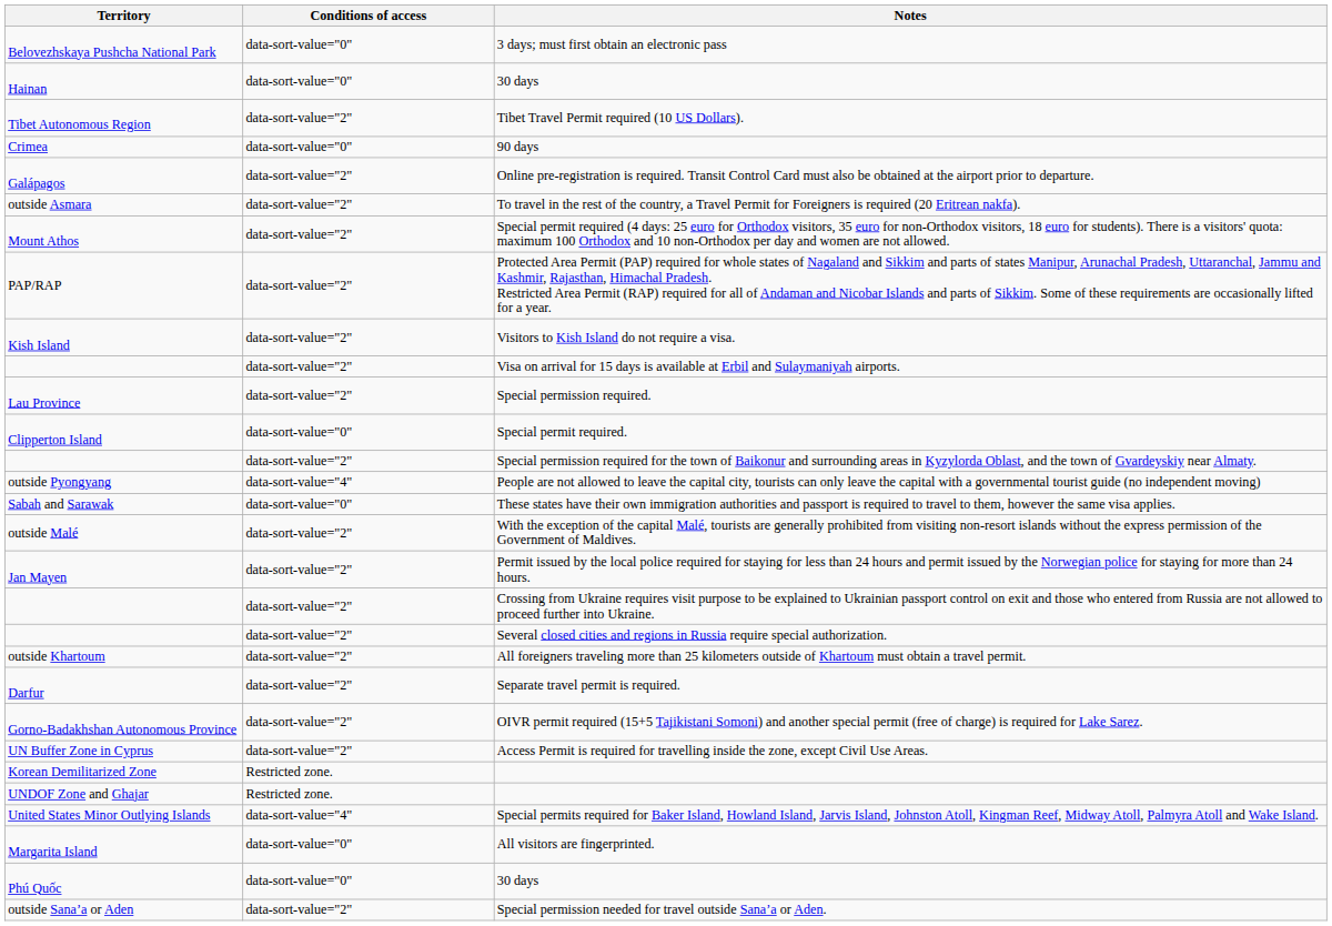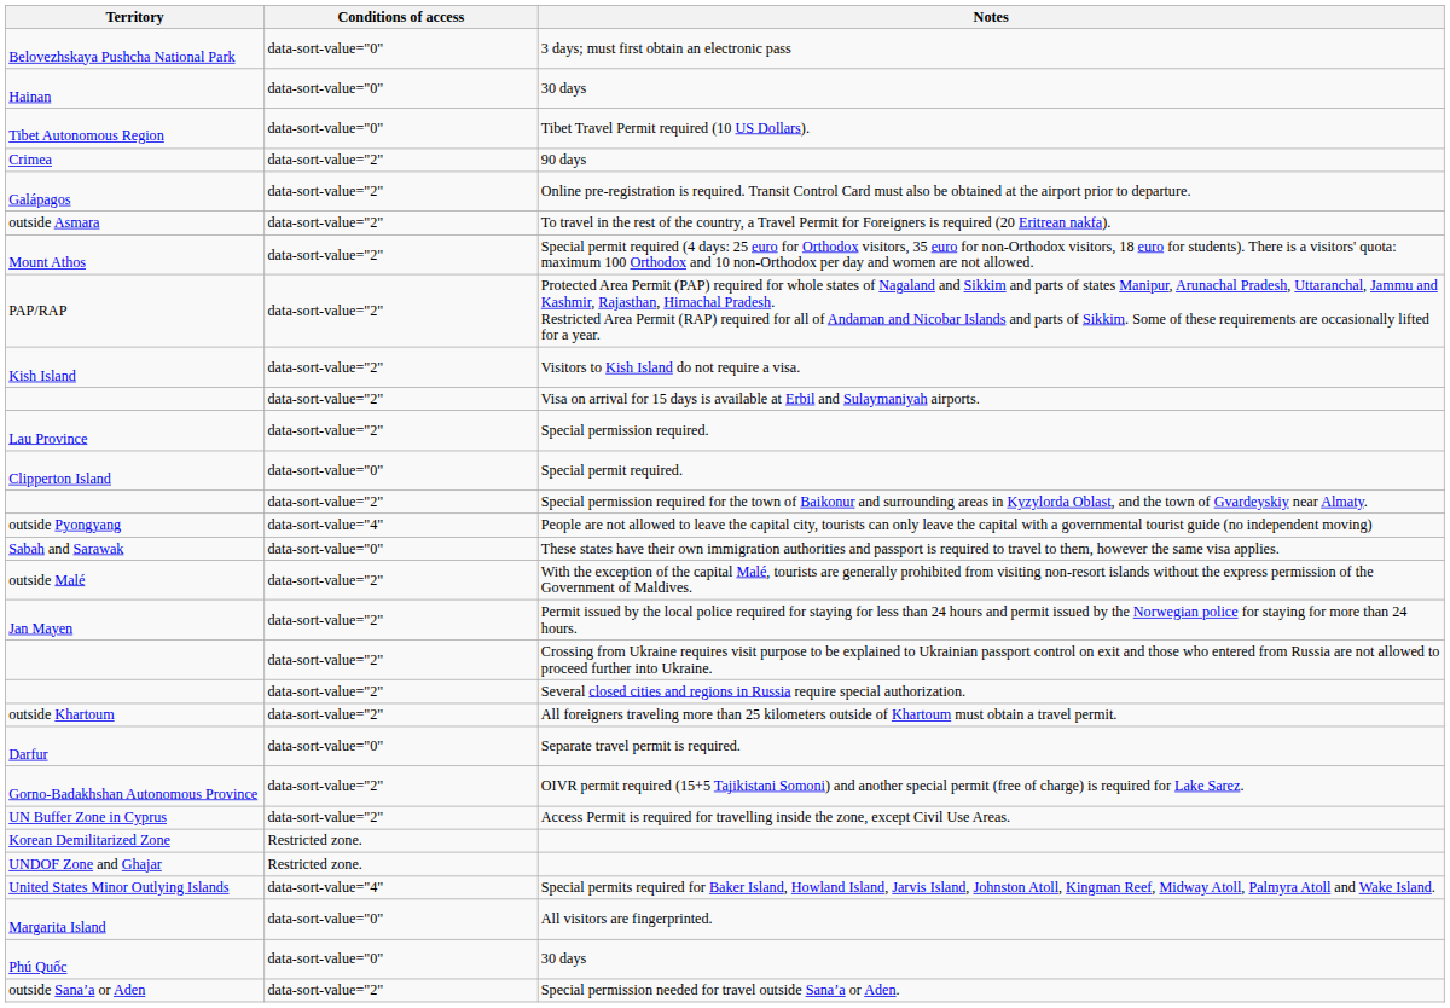 <table class="wikitable" style="text-align: left; table-layout: fixed; ">
 <tr>
 <th style="width:18%;">Territory</th>
 <th style="width:19%;">Conditions of access</th>
 <th>Notes</th>
 </tr>
 <tr>
 <td><br> <a href='#'>Belovezhskaya Pushcha National Park</a></td>
 <td>data-sort-value="0" </td>
 <td>3 days; must first obtain an electronic pass</td>
 </tr>
 <tr>
 <td><br>  <a href='#'>Hainan</a></td>
 <td>data-sort-value="0" </td>
 <td>30 days</td>
 </tr>
 <tr>
 <td><br> <a href='#'>Tibet Autonomous Region</a></td>
-<td>data-sort-value="2" </td>
+<td>data-sort-value="0" </td>
 <td>Tibet Travel Permit required (10 <a href='#'>US Dollars</a>).</td>
 </tr>
 <tr>
 <td> <a href='#'>Crimea</a></td>
-<td>data-sort-value="0" </td>
+<td>data-sort-value="2" </td>
 <td>90 days</td>
 </tr>
 <tr>
 <td><br>  <a href='#'>Galápagos</a></td>
 <td>data-sort-value="2" </td>
 <td>Online pre-registration is required. Transit Control Card must also be obtained at the airport prior to departure.</td>
 </tr>
 <tr>
 <td> outside <a href='#'>Asmara</a></td>
 <td>data-sort-value="2" </td>
 <td>To travel in the rest of the country, a Travel Permit for Foreigners is required (20 <a href='#'>Eritrean nakfa</a>).</td>
 </tr>
 <tr>
 <td><br>  <a href='#'>Mount Athos</a></td>
 <td>data-sort-value="2" </td>
 <td>Special permit required (4 days: 25 <a href='#'>euro</a> for <a href='#'>Orthodox</a> visitors, 35 <a href='#'>euro</a> for non-Orthodox visitors, 18 <a href='#'>euro</a> for students). There is a visitors' quota: maximum 100 <a href='#'>Orthodox</a> and 10 non-Orthodox per day and women are not allowed.</td>
 </tr>
 <tr>
 <td> PAP/RAP</td>
 <td>data-sort-value="2" </td>
 <td>Protected Area Permit (PAP) required for whole states of <a href='#'>Nagaland</a> and <a href='#'>Sikkim</a> and parts of states <a href='#'>Manipur</a>, <a href='#'>Arunachal Pradesh</a>, <a href='#'>Uttaranchal</a>, <a href='#'>Jammu and Kashmir</a>, <a href='#'>Rajasthan</a>, <a href='#'>Himachal Pradesh</a>.<br>Restricted Area Permit (RAP) required for all of <a href='#'>Andaman and Nicobar Islands</a> and parts of <a href='#'>Sikkim</a>. Some of these requirements are occasionally lifted for a year.</td>
 </tr>
 <tr>
 <td><br> <a href='#'>Kish Island</a></td>
 <td>data-sort-value="2" </td>
 <td>Visitors to <a href='#'>Kish Island</a> do not require a visa.</td>
 </tr>
 <tr>
 <td></td>
 <td>data-sort-value="2" </td>
 <td>Visa on arrival for 15 days is available at <a href='#'>Erbil</a> and <a href='#'>Sulaymaniyah</a> airports.</td>
 </tr>
 <tr>
 <td><br> <a href='#'>Lau Province</a></td>
 <td>data-sort-value="2" </td>
 <td>Special permission required.</td>
 </tr>
 <tr>
 <td><br> <a href='#'>Clipperton Island</a></td>
 <td>data-sort-value="0" </td>
 <td>Special permit required.</td>
 </tr>
 <tr>
 <td></td>
 <td>data-sort-value="2" </td>
 <td>Special permission required for the town of <a href='#'>Baikonur</a> and surrounding areas in <a href='#'>Kyzylorda Oblast</a>, and the town of <a href='#'>Gvardeyskiy</a> near <a href='#'>Almaty</a>.</td>
 </tr>
 <tr>
 <td> outside <a href='#'>Pyongyang</a></td>
 <td>data-sort-value="4" </td>
 <td>People are not allowed to leave the capital city, tourists can only leave the capital with a governmental tourist guide (no independent moving)</td>
 </tr>
 <tr>
 <td> <a href='#'>Sabah</a> and <a href='#'>Sarawak</a></td>
 <td>data-sort-value="0" </td>
 <td>These states have their own immigration authorities and passport is required to travel to them, however the same visa applies.</td>
 </tr>
 <tr>
 <td> outside <a href='#'>Malé</a></td>
 <td>data-sort-value="2" </td>
 <td>With the exception of the capital <a href='#'>Malé</a>, tourists are generally prohibited from visiting non-resort islands without the express permission of the Government of Maldives.</td>
 </tr>
 <tr>
 <td><br> <a href='#'>Jan Mayen</a></td>
 <td>data-sort-value="2" </td>
 <td>Permit issued by the local police required for staying for less than 24 hours and permit issued by the <a href='#'>Norwegian police</a> for staying for more than 24 hours.</td>
 </tr>
 <tr>
 <td></td>
 <td>data-sort-value="2" </td>
 <td>Crossing from Ukraine requires visit purpose to be explained to Ukrainian passport control on exit and those who entered from Russia are not allowed to proceed further into Ukraine.</td>
 </tr>
 <tr>
 <td></td>
 <td>data-sort-value="2" </td>
 <td>Several <a href='#'>closed cities and regions in Russia</a> require special authorization.</td>
 </tr>
 <tr>
 <td> outside <a href='#'>Khartoum</a></td>
 <td>data-sort-value="2" </td>
 <td>All foreigners traveling more than 25 kilometers outside of <a href='#'>Khartoum</a> must obtain a travel permit.</td>
 </tr>
 <tr>
 <td><br> <a href='#'>Darfur</a></td>
-<td>data-sort-value="2" </td>
+<td>data-sort-value="0" </td>
 <td>Separate travel permit is required.</td>
 </tr>
 <tr>
 <td><br> <a href='#'>Gorno-Badakhshan Autonomous Province</a></td>
 <td>data-sort-value="2" </td>
 <td>OIVR permit required (15+5 <a href='#'>Tajikistani Somoni</a>) and another special permit (free of charge) is required for <a href='#'>Lake Sarez</a>.</td>
 </tr>
 <tr>
 <td> <a href='#'>UN Buffer Zone in Cyprus</a></td>
 <td>data-sort-value="2" </td>
 <td>Access Permit is required for travelling inside the zone, except Civil Use Areas.</td>
 </tr>
 <tr>
 <td> <a href='#'>Korean Demilitarized Zone</a></td>
 <td>Restricted zone.</td>
 <td></td>
 </tr>
 <tr>
 <td> <a href='#'>UNDOF Zone</a> and <a href='#'>Ghajar</a></td>
 <td>Restricted zone.</td>
 <td></td>
 </tr>
 <tr>
 <td> <a href='#'>United States Minor Outlying Islands</a></td>
 <td>data-sort-value="4" </td>
 <td>Special permits required for <a href='#'>Baker Island</a>, <a href='#'>Howland Island</a>, <a href='#'>Jarvis Island</a>, <a href='#'>Johnston Atoll</a>, <a href='#'>Kingman Reef</a>, <a href='#'>Midway Atoll</a>, <a href='#'>Palmyra Atoll</a> and <a href='#'>Wake Island</a>.</td>
 </tr>
 <tr>
 <td><br> <a href='#'>Margarita Island</a></td>
 <td>data-sort-value="0" </td>
 <td>All visitors are fingerprinted.</td>
 </tr>
 <tr>
 <td><br> <a href='#'>Phú Quốc</a></td>
 <td>data-sort-value="0" </td>
 <td>30 days</td>
 </tr>
 <tr>
 <td> outside <a href='#'>Sana’a</a> or <a href='#'>Aden</a></td>
 <td>data-sort-value="2" </td>
 <td>Special permission needed for travel outside <a href='#'>Sana’a</a> or <a href='#'>Aden</a>.</td>
 </tr>
 </table>
